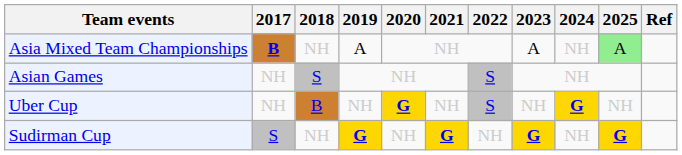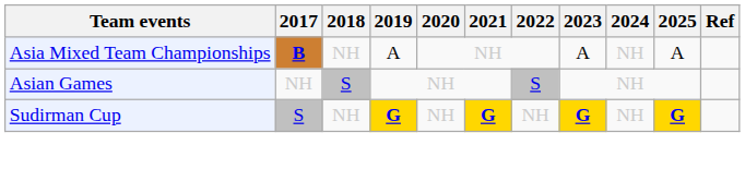 <table class="wikitable" style="font-size: 90%; text-align:center">
 <tr>
 <th>Team events</th>
 <th>2017</th>
 <th>2018</th>
 <th>2019</th>
 <th>2020</th>
 <th>2021</th>
 <th>2022</th>
 <th>2023</th>
 <th>2024</th>
 <th>2025</th>
 <th>Ref</th>
 </tr>
 <tr>
 <td bgcolor="#ECF2FF"; align="left"><a href='#'>Asia Mixed Team Championships</a></td>
 <td bgcolor=CD7F32><strong><a href='#'>B</a></strong></td>
 <td style=color:#ccc>NH</td>
 <td>A</td>
 <td colspan="3" style=color:#ccc>NH</td>
 <td>A</td>
 <td style=color:#ccc>NH</td>
-<td style="background: lightgreen;">A</td>
+<td>A</td>
 <td></td>
 </tr>
 <tr>
 <td bgcolor="#ECF2FF"; align="left"><a href='#'>Asian Games</a></td>
 <td style=color:#ccc>NH</td>
 <td bgcolor=silver><a href='#'>S</a></td>
 <td colspan="3" style=color:#ccc>NH</td>
 <td bgcolor=silver><a href='#'>S</a></td>
 <td colspan="3" style=color:#ccc>NH</td>
-<td></td>
-</tr>
-<tr>
-<td bgcolor="#ECF2FF"; align="left"><a href='#'>Uber Cup</a></td>
-<td style=color:#ccc>NH</td>
-<td bgcolor=CD7F32><a href='#'>B</a></td>
-<td style=color:#ccc>NH</td>
-<td bgcolor=gold><a href='#'><strong>G</strong></a></td>
-<td style=color:#ccc>NH</td>
-<td bgcolor=silver><a href='#'>S</a></td>
-<td style=color:#ccc>NH</td>
-<td bgcolor=gold><a href='#'><strong>G</strong></a></td>
-<td style=color:#ccc>NH</td>
 <td></td>
 </tr>
 <tr>
 <td bgcolor="#ECF2FF"; align="left"><a href='#'>Sudirman Cup</a></td>
 <td bgcolor=silver><a href='#'>S</a></td>
 <td style=color:#ccc>NH</td>
 <td bgcolor=gold><a href='#'><strong>G</strong></a></td>
 <td style=color:#ccc>NH</td>
 <td bgcolor=gold><a href='#'><strong>G</strong></a></td>
 <td style=color:#ccc>NH</td>
 <td bgcolor=gold><a href='#'><strong>G</strong></a></td>
 <td style=color:#ccc>NH</td>
 <td bgcolor=gold><a href='#'><strong>G</strong></a></td>
 <td></td>
 </tr>
 </table>
